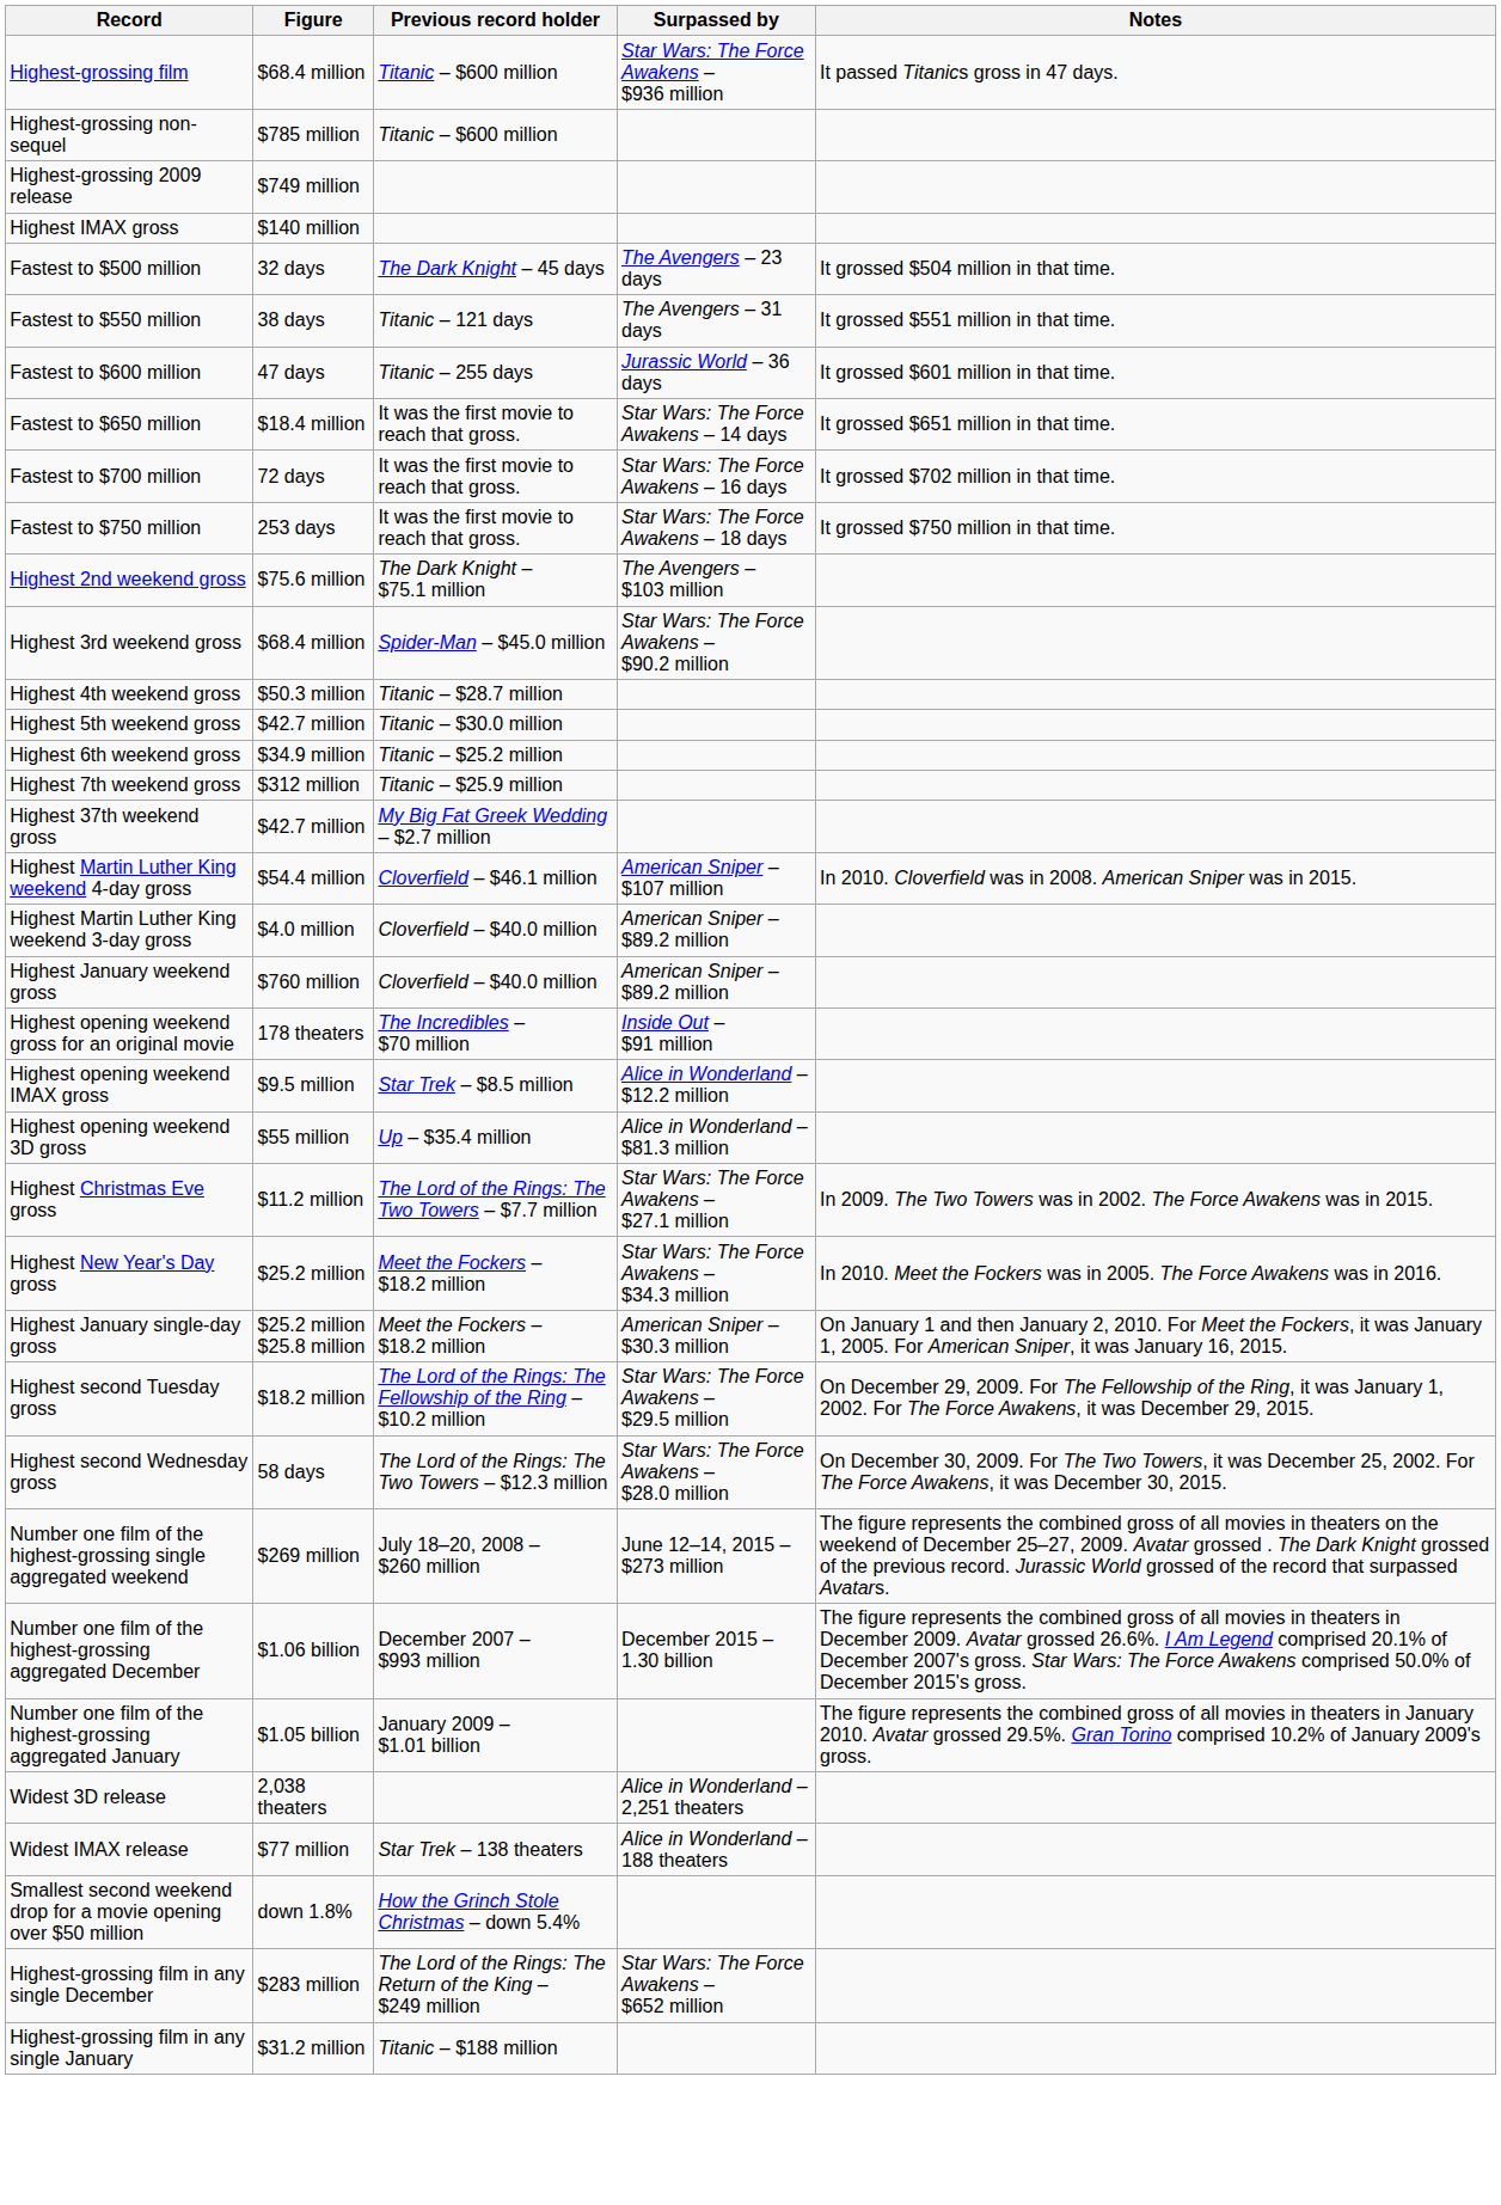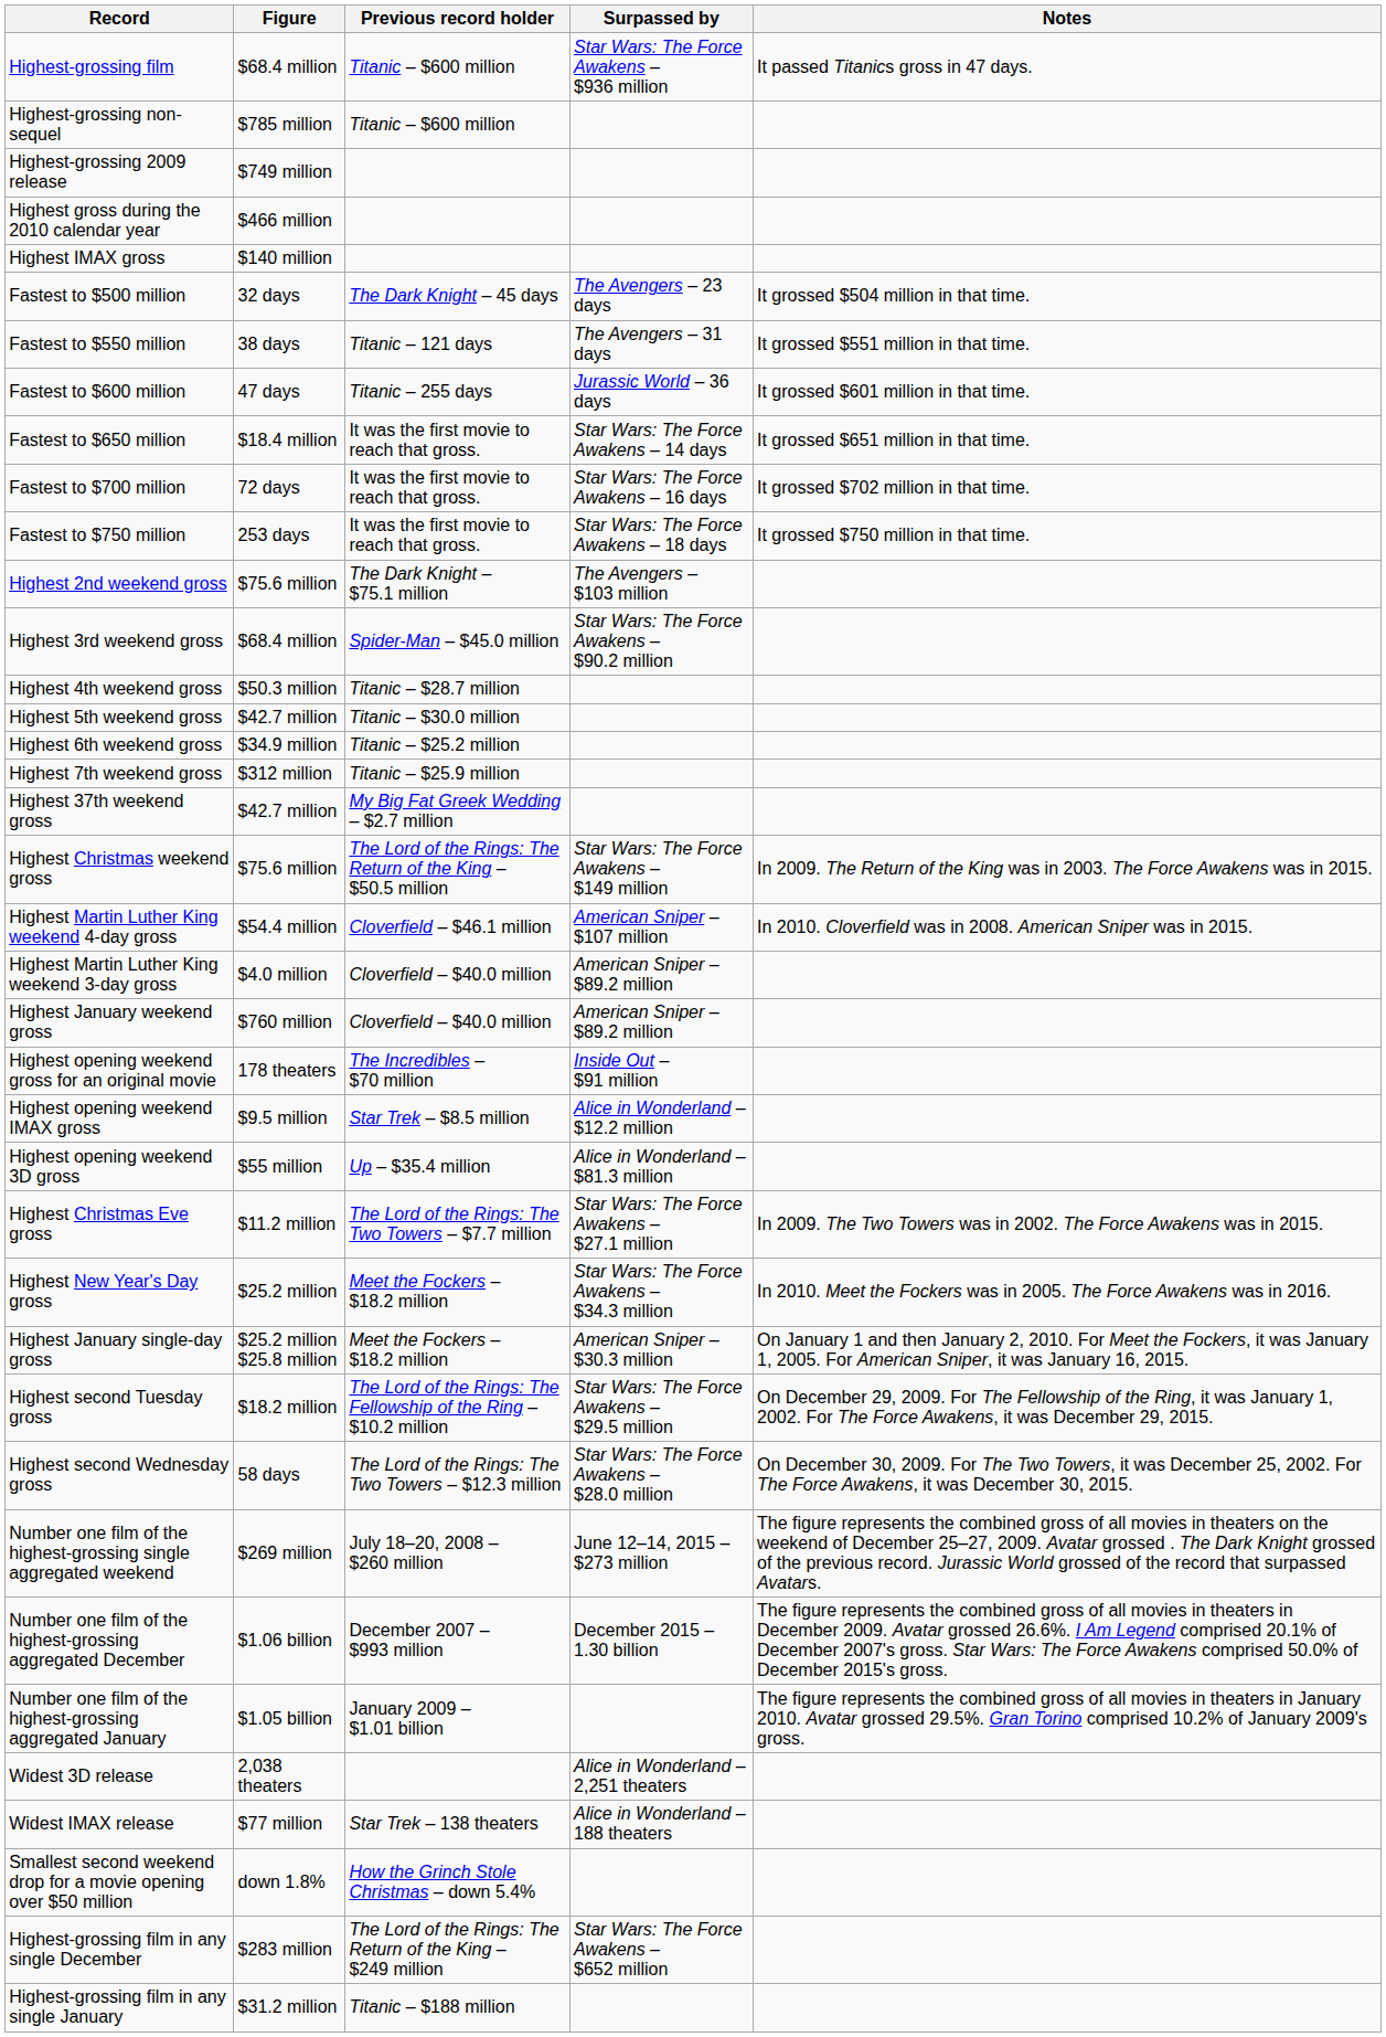 <table class="wikitable">
 <tr>
 <th>Record</th>
 <th>Figure</th>
 <th>Previous record holder</th>
 <th>Surpassed by</th>
 <th>Notes</th>
 </tr>
 <tr>
 <td><a href='#'>Highest-grossing film</a></td>
 <td>$68.4 million</td>
 <td><em><a href='#'>Titanic</a></em> – $600 million</td>
 <td><em><a href='#'>Star Wars: The Force Awakens</a> –</em> $936 million</td>
 <td>It passed <em>Titanic</em>s gross in 47 days.</td>
 </tr>
 <tr>
 <td>Highest-grossing non-sequel</td>
 <td>$785 million</td>
 <td><em>Titanic</em> – $600 million</td>
 <td></td>
 <td></td>
 </tr>
 <tr>
 <td>Highest-grossing 2009 release</td>
 <td>$749 million</td>
+<td></td>
+<td></td>
+<td></td>
+</tr>
+<tr>
+<td>Highest gross during the 2010 calendar year</td>
+<td>$466 million</td>
 <td></td>
 <td></td>
 <td></td>
 </tr>
 <tr>
 <td>Highest IMAX gross</td>
 <td>$140 million</td>
 <td></td>
 <td></td>
 <td></td>
 </tr>
 <tr>
 <td>Fastest to $500 million</td>
 <td>32 days</td>
 <td><em><a href='#'>The Dark Knight</a></em> – 45 days</td>
 <td><em><a href='#'>The Avengers</a> –</em> 23 days</td>
 <td>It grossed $504 million in that time.</td>
 </tr>
 <tr>
 <td>Fastest to $550 million</td>
 <td>38 days</td>
 <td><em>Titanic</em> – 121 days</td>
 <td><em>The Avengers –</em> 31 days</td>
 <td>It grossed $551 million in that time.</td>
 </tr>
 <tr>
 <td>Fastest to $600 million</td>
 <td>47 days</td>
 <td><em>Titanic</em> – 255 days</td>
 <td><em><a href='#'>Jurassic World</a> –</em> 36 days</td>
 <td>It grossed $601 million in that time.</td>
 </tr>
 <tr>
 <td>Fastest to $650 million</td>
 <td>$18.4 million</td>
 <td>It was the first movie to reach that gross.</td>
 <td><em>Star Wars: The Force Awakens –</em> 14 days</td>
 <td>It grossed $651 million in that time.</td>
 </tr>
 <tr>
 <td>Fastest to $700 million</td>
 <td>72 days</td>
 <td>It was the first movie to reach that gross.</td>
 <td><em>Star Wars: The Force Awakens –</em> 16 days</td>
 <td>It grossed $702 million in that time.</td>
 </tr>
 <tr>
 <td>Fastest to $750 million</td>
 <td>253 days</td>
 <td>It was the first movie to reach that gross.</td>
 <td><em>Star Wars: The Force Awakens –</em> 18 days</td>
 <td>It grossed $750 million in that time.</td>
 </tr>
 <tr>
 <td><a href='#'>Highest 2nd weekend gross</a></td>
 <td>$75.6 million</td>
 <td><em>The Dark Knight</em> – $75.1 million</td>
 <td><em>The Avengers –</em> $103 million</td>
 <td></td>
 </tr>
 <tr>
 <td>Highest 3rd weekend gross</td>
 <td>$68.4 million</td>
 <td><em><a href='#'>Spider-Man</a></em> – $45.0 million</td>
 <td><em>Star Wars: The Force Awakens –</em> $90.2 million</td>
 <td></td>
 </tr>
 <tr>
 <td>Highest 4th weekend gross</td>
 <td>$50.3 million</td>
 <td><em>Titanic</em> – $28.7 million</td>
 <td></td>
 <td></td>
 </tr>
 <tr>
 <td>Highest 5th weekend gross</td>
 <td>$42.7 million</td>
 <td><em>Titanic</em> – $30.0 million</td>
 <td></td>
 <td></td>
 </tr>
 <tr>
 <td>Highest 6th weekend gross</td>
 <td>$34.9 million</td>
 <td><em>Titanic</em> – $25.2 million</td>
 <td></td>
 <td></td>
 </tr>
 <tr>
 <td>Highest 7th weekend gross</td>
 <td>$312 million</td>
 <td><em>Titanic</em> – $25.9 million</td>
 <td></td>
 <td></td>
 </tr>
 <tr>
 <td>Highest 37th weekend gross</td>
 <td>$42.7 million</td>
 <td><em><a href='#'>My Big Fat Greek Wedding</a></em> – $2.7 million</td>
 <td></td>
 <td></td>
+</tr>
+<tr>
+<td>Highest <a href='#'>Christmas</a> weekend gross</td>
+<td>$75.6 million</td>
+<td><em><a href='#'>The Lord of the Rings: The Return of the King</a></em> – $50.5 million</td>
+<td><em>Star Wars: The Force Awakens</em> – $149 million</td>
+<td>In 2009. <em>The Return of the King</em> was in 2003. <em>The Force Awakens</em> was in 2015.</td>
 </tr>
 <tr>
 <td>Highest <a href='#'>Martin Luther King weekend</a> 4-day gross</td>
 <td>$54.4 million</td>
 <td><em><a href='#'>Cloverfield</a></em> – $46.1 million</td>
 <td><em><a href='#'>American Sniper</a></em> – $107 million</td>
 <td>In 2010. <em>Cloverfield</em> was in 2008. <em>American Sniper</em> was in 2015.</td>
 </tr>
 <tr>
 <td>Highest Martin Luther King weekend 3-day gross</td>
 <td>$4.0 million</td>
 <td><em>Cloverfield</em> – $40.0 million</td>
 <td><em>American Sniper</em> – $89.2 million</td>
 <td></td>
 </tr>
 <tr>
 <td>Highest January weekend gross</td>
 <td>$760 million</td>
 <td><em>Cloverfield</em> – $40.0 million</td>
 <td><em>American Sniper</em> – $89.2 million</td>
 <td></td>
 </tr>
 <tr>
 <td>Highest opening weekend gross for an original movie</td>
 <td>178 theaters</td>
 <td><em><a href='#'>The Incredibles</a></em> – $70 million</td>
 <td><em><a href='#'>Inside Out</a></em> – $91 million</td>
 <td></td>
 </tr>
 <tr>
 <td>Highest opening weekend IMAX gross</td>
 <td>$9.5 million</td>
 <td><em><a href='#'>Star Trek</a></em> – $8.5 million</td>
 <td><em><a href='#'>Alice in Wonderland</a> –</em> $12.2 million</td>
 <td></td>
 </tr>
 <tr>
 <td>Highest opening weekend 3D gross</td>
 <td>$55 million</td>
 <td><em><a href='#'>Up</a></em> – $35.4 million</td>
 <td><em>Alice in Wonderland –</em> $81.3 million</td>
 <td></td>
 </tr>
 <tr>
 <td>Highest <a href='#'>Christmas Eve</a> gross</td>
 <td>$11.2 million</td>
 <td><em><a href='#'>The Lord of the Rings: The Two Towers</a></em> – $7.7 million</td>
 <td><em>Star Wars: The Force Awakens</em> – $27.1 million</td>
 <td>In 2009. <em>The Two Towers</em> was in 2002. <em>The Force Awakens</em> was in 2015.</td>
 </tr>
 <tr>
 <td>Highest <a href='#'>New Year's Day</a> gross</td>
 <td>$25.2 million</td>
 <td><em><a href='#'>Meet the Fockers</a></em> – $18.2 million</td>
 <td><em>Star Wars: The Force Awakens</em> – $34.3 million</td>
 <td>In 2010. <em>Meet the Fockers</em> was in 2005. <em>The Force Awakens</em> was in 2016.</td>
 </tr>
 <tr>
 <td>Highest January single-day gross</td>
 <td>$25.2 million<br>$25.8 million</td>
 <td><em>Meet the Fockers</em> – $18.2 million</td>
 <td><em>American Sniper</em> – $30.3 million</td>
 <td>On January 1 and then January 2, 2010. For <em>Meet the Fockers</em>, it was January 1, 2005. For <em>American Sniper</em>, it was January 16, 2015.</td>
 </tr>
 <tr>
 <td>Highest second Tuesday gross</td>
 <td>$18.2 million</td>
 <td><em><a href='#'>The Lord of the Rings: The Fellowship of the Ring</a></em> – $10.2 million</td>
 <td><em>Star Wars: The Force Awakens</em> – $29.5 million</td>
 <td>On December 29, 2009. For <em>The Fellowship of the Ring</em>, it was January 1, 2002. For <em>The Force Awakens</em>, it was December 29, 2015.</td>
 </tr>
 <tr>
 <td>Highest second Wednesday gross</td>
 <td>58 days</td>
 <td><em>The Lord of the Rings: The Two Towers</em> – $12.3 million</td>
 <td><em>Star Wars: The Force Awakens</em> – $28.0 million</td>
 <td>On December 30, 2009. For <em>The Two Towers</em>, it was December 25, 2002. For <em>The Force Awakens</em>, it was December 30, 2015.</td>
 </tr>
 <tr>
 <td>Number one film of the highest-grossing single aggregated weekend</td>
 <td>$269 million</td>
 <td>July 18–20, 2008 – $260 million</td>
 <td>June 12–14, 2015 – $273 million</td>
 <td>The figure represents the combined gross of all movies in theaters on the weekend of December 25–27, 2009. <em>Avatar</em> grossed . <em>The Dark Knight</em> grossed  of the previous record. <em>Jurassic World</em> grossed  of the record that surpassed <em>Avatar</em>s.</td>
 </tr>
 <tr>
 <td>Number one film of the highest-grossing aggregated December</td>
 <td>$1.06 billion</td>
 <td>December 2007 – $993 million</td>
 <td>December 2015 – 1.30 billion</td>
 <td>The figure represents the combined gross of all movies in theaters in December 2009. <em>Avatar</em> grossed 26.6%. <em><a href='#'>I Am Legend</a></em> comprised 20.1% of December 2007's gross. <em>Star Wars: The Force Awakens</em> comprised 50.0% of December 2015's gross.</td>
 </tr>
 <tr>
 <td>Number one film of the highest-grossing aggregated January</td>
 <td>$1.05 billion</td>
 <td>January 2009 – $1.01 billion</td>
 <td></td>
 <td>The figure represents the combined gross of all movies in theaters in January 2010. <em>Avatar</em> grossed 29.5%. <em><a href='#'>Gran Torino</a></em> comprised 10.2% of January 2009's gross.</td>
 </tr>
 <tr>
 <td>Widest 3D release</td>
 <td>2,038 theaters</td>
 <td></td>
 <td><em>Alice in Wonderland –</em> 2,251 theaters</td>
 <td></td>
 </tr>
 <tr>
 <td>Widest IMAX release</td>
 <td>$77 million</td>
 <td><em>Star Trek</em> – 138 theaters</td>
 <td><em>Alice in Wonderland –</em> 188 theaters</td>
 <td></td>
 </tr>
 <tr>
 <td>Smallest second weekend drop for a movie opening over $50 million</td>
 <td>down 1.8%</td>
 <td><em><a href='#'>How the Grinch Stole Christmas</a></em> – down 5.4%</td>
 <td></td>
 <td></td>
 </tr>
 <tr>
 <td>Highest-grossing film in any single December</td>
 <td>$283 million</td>
 <td><em>The Lord of the Rings: The Return of the King</em> – $249 million</td>
 <td><em>Star Wars: The Force Awakens</em> – $652 million</td>
 <td></td>
 </tr>
 <tr>
 <td>Highest-grossing film in any single January</td>
 <td>$31.2 million</td>
 <td><em>Titanic</em> – $188 million</td>
 <td></td>
 <td></td>
 </tr>
 </table>
